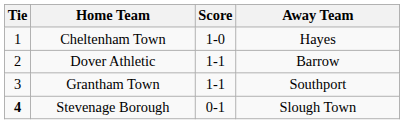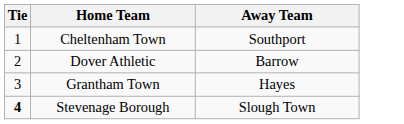 <table class="wikitable" style="text-align:center;">
 <tr>
 <th width=20>Tie</th>
 <th width=175>Home Team</th>
-<th width=20>Score</th>
 <th width=175>Away Team</th>
 </tr>
 <tr>
 <td>1</td>
 <td>Cheltenham Town</td>
-<td>1-0</td>
-<td>Hayes</td>
+<td>Southport</td>
 </tr>
 <tr>
 <td>2</td>
 <td>Dover Athletic</td>
-<td>1-1</td>
 <td>Barrow</td>
 </tr>
 <tr>
 <td>3</td>
 <td>Grantham Town</td>
-<td>1-1</td>
-<td>Southport</td>
+<td>Hayes</td>
 </tr>
 <tr>
 <td><strong>4</strong></td>
 <td>Stevenage Borough</td>
-<td>0-1</td>
 <td>Slough Town</td>
 </tr>
 </table>
